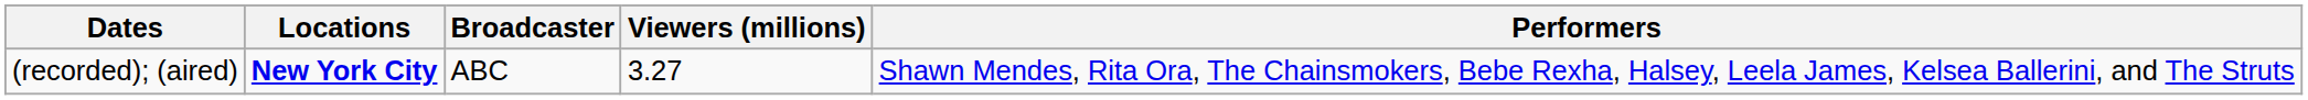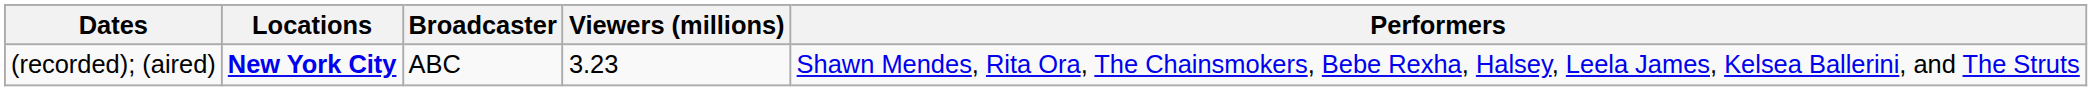 <table class="wikitable" style="font-size: 85%">
 <tr>
 <th>Dates</th>
 <th>Locations</th>
 <th>Broadcaster</th>
 <th>Viewers (millions)</th>
 <th>Performers</th>
 </tr>
 <tr>
 <td> (recorded);  (aired)</td>
 <td><strong><a href='#'>New York City</a></strong></td>
 <td>ABC</td>
-<td>3.27</td>
+<td>3.23</td>
 <td><a href='#'>Shawn Mendes</a>, <a href='#'>Rita Ora</a>, <a href='#'>The Chainsmokers</a>, <a href='#'>Bebe Rexha</a>, <a href='#'>Halsey</a>, <a href='#'>Leela James</a>, <a href='#'>Kelsea Ballerini</a>, and <a href='#'>The Struts</a></td>
 </tr>
 </table>
